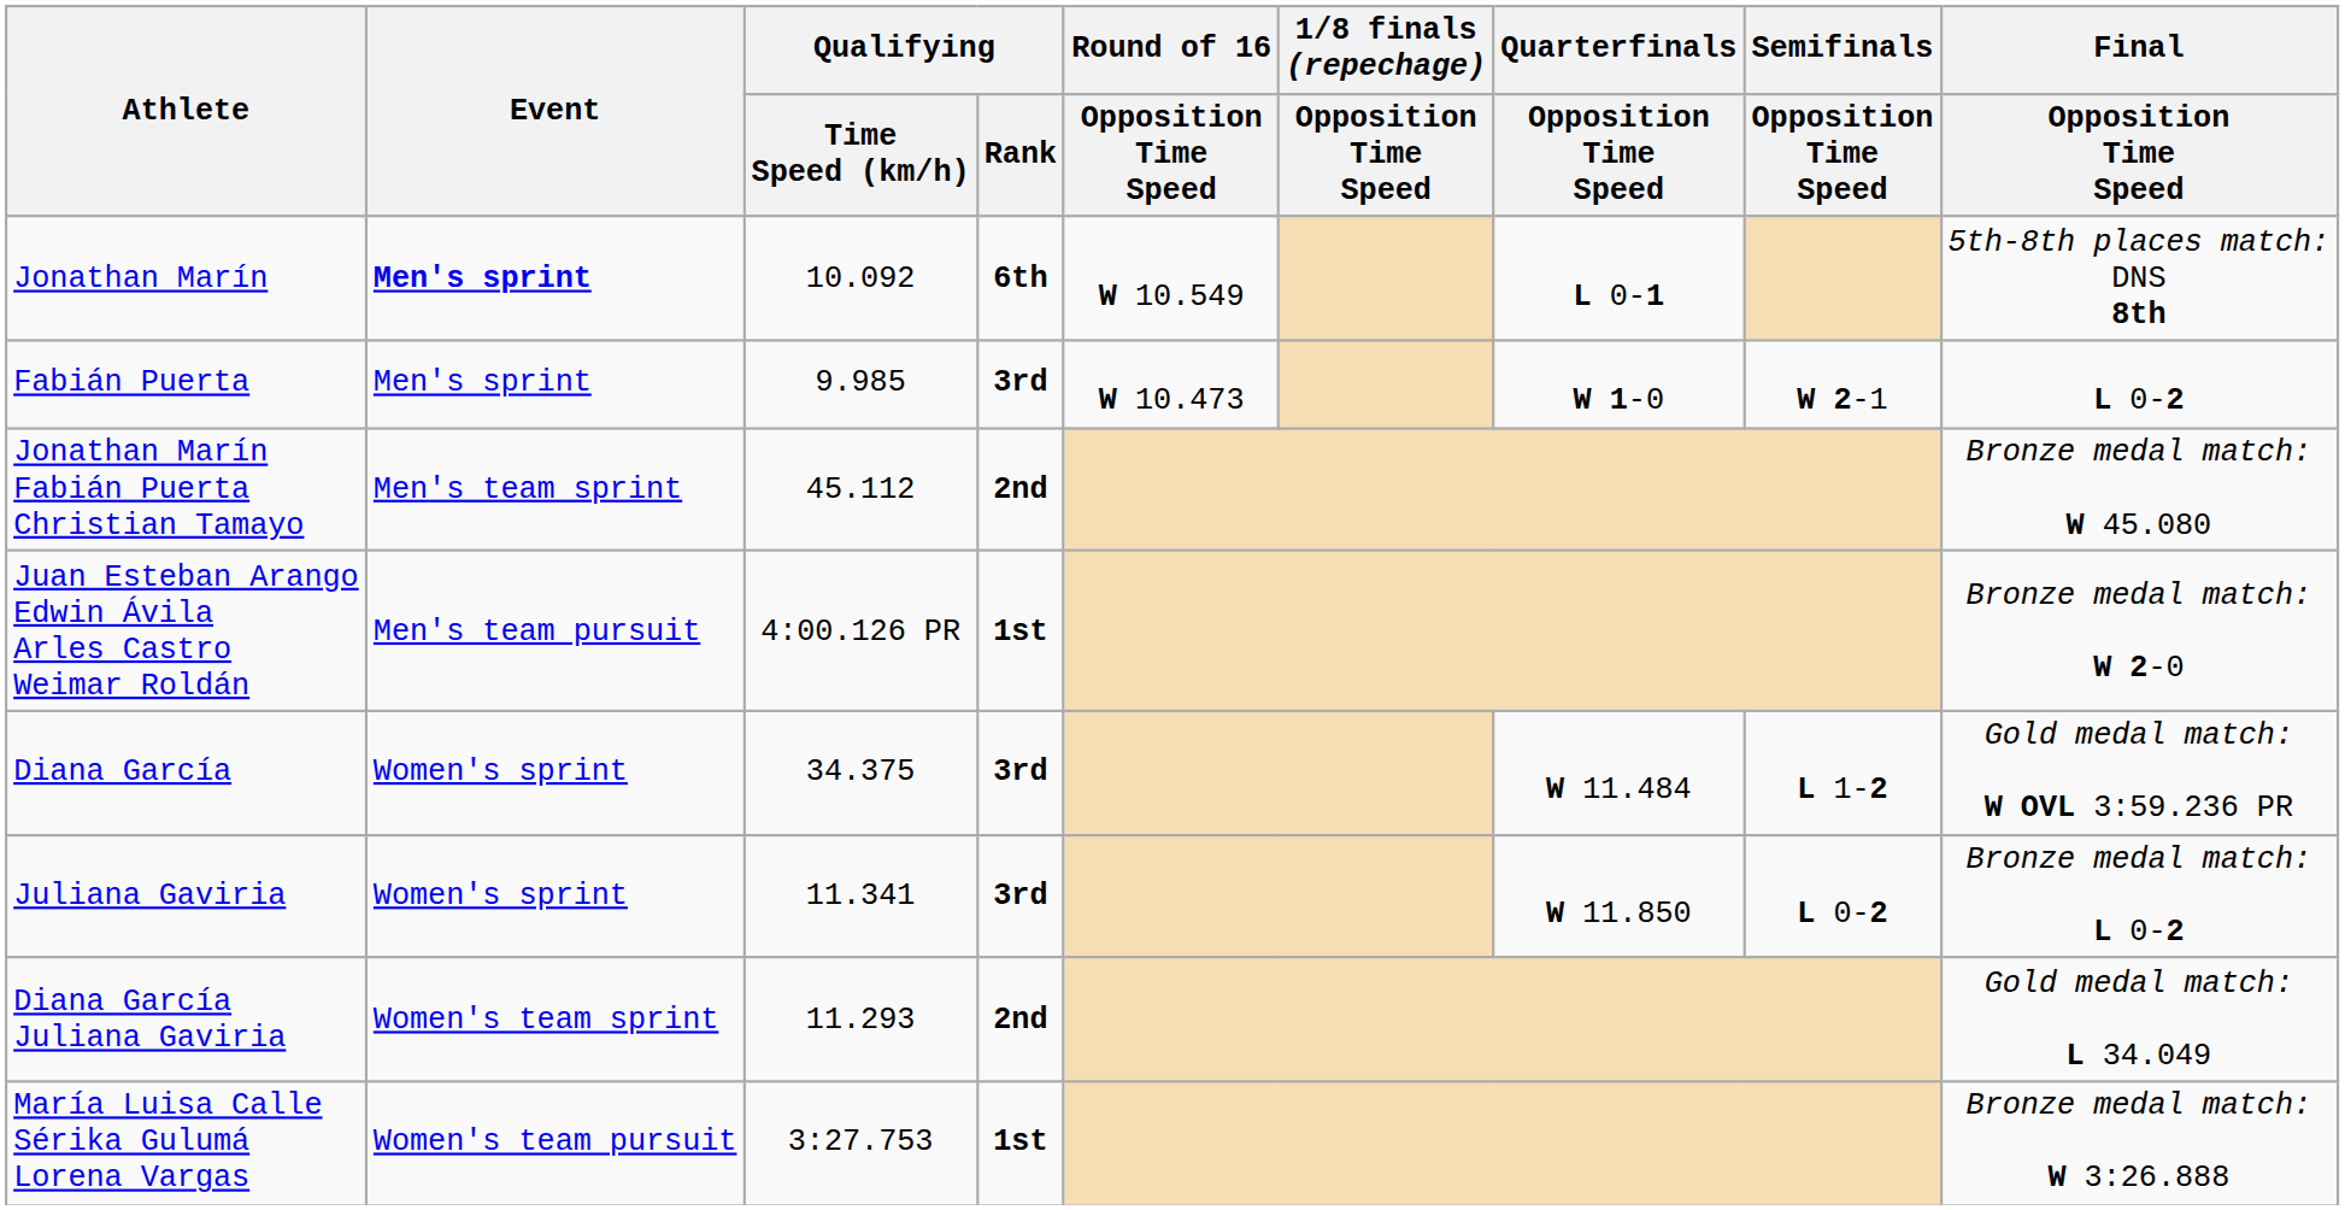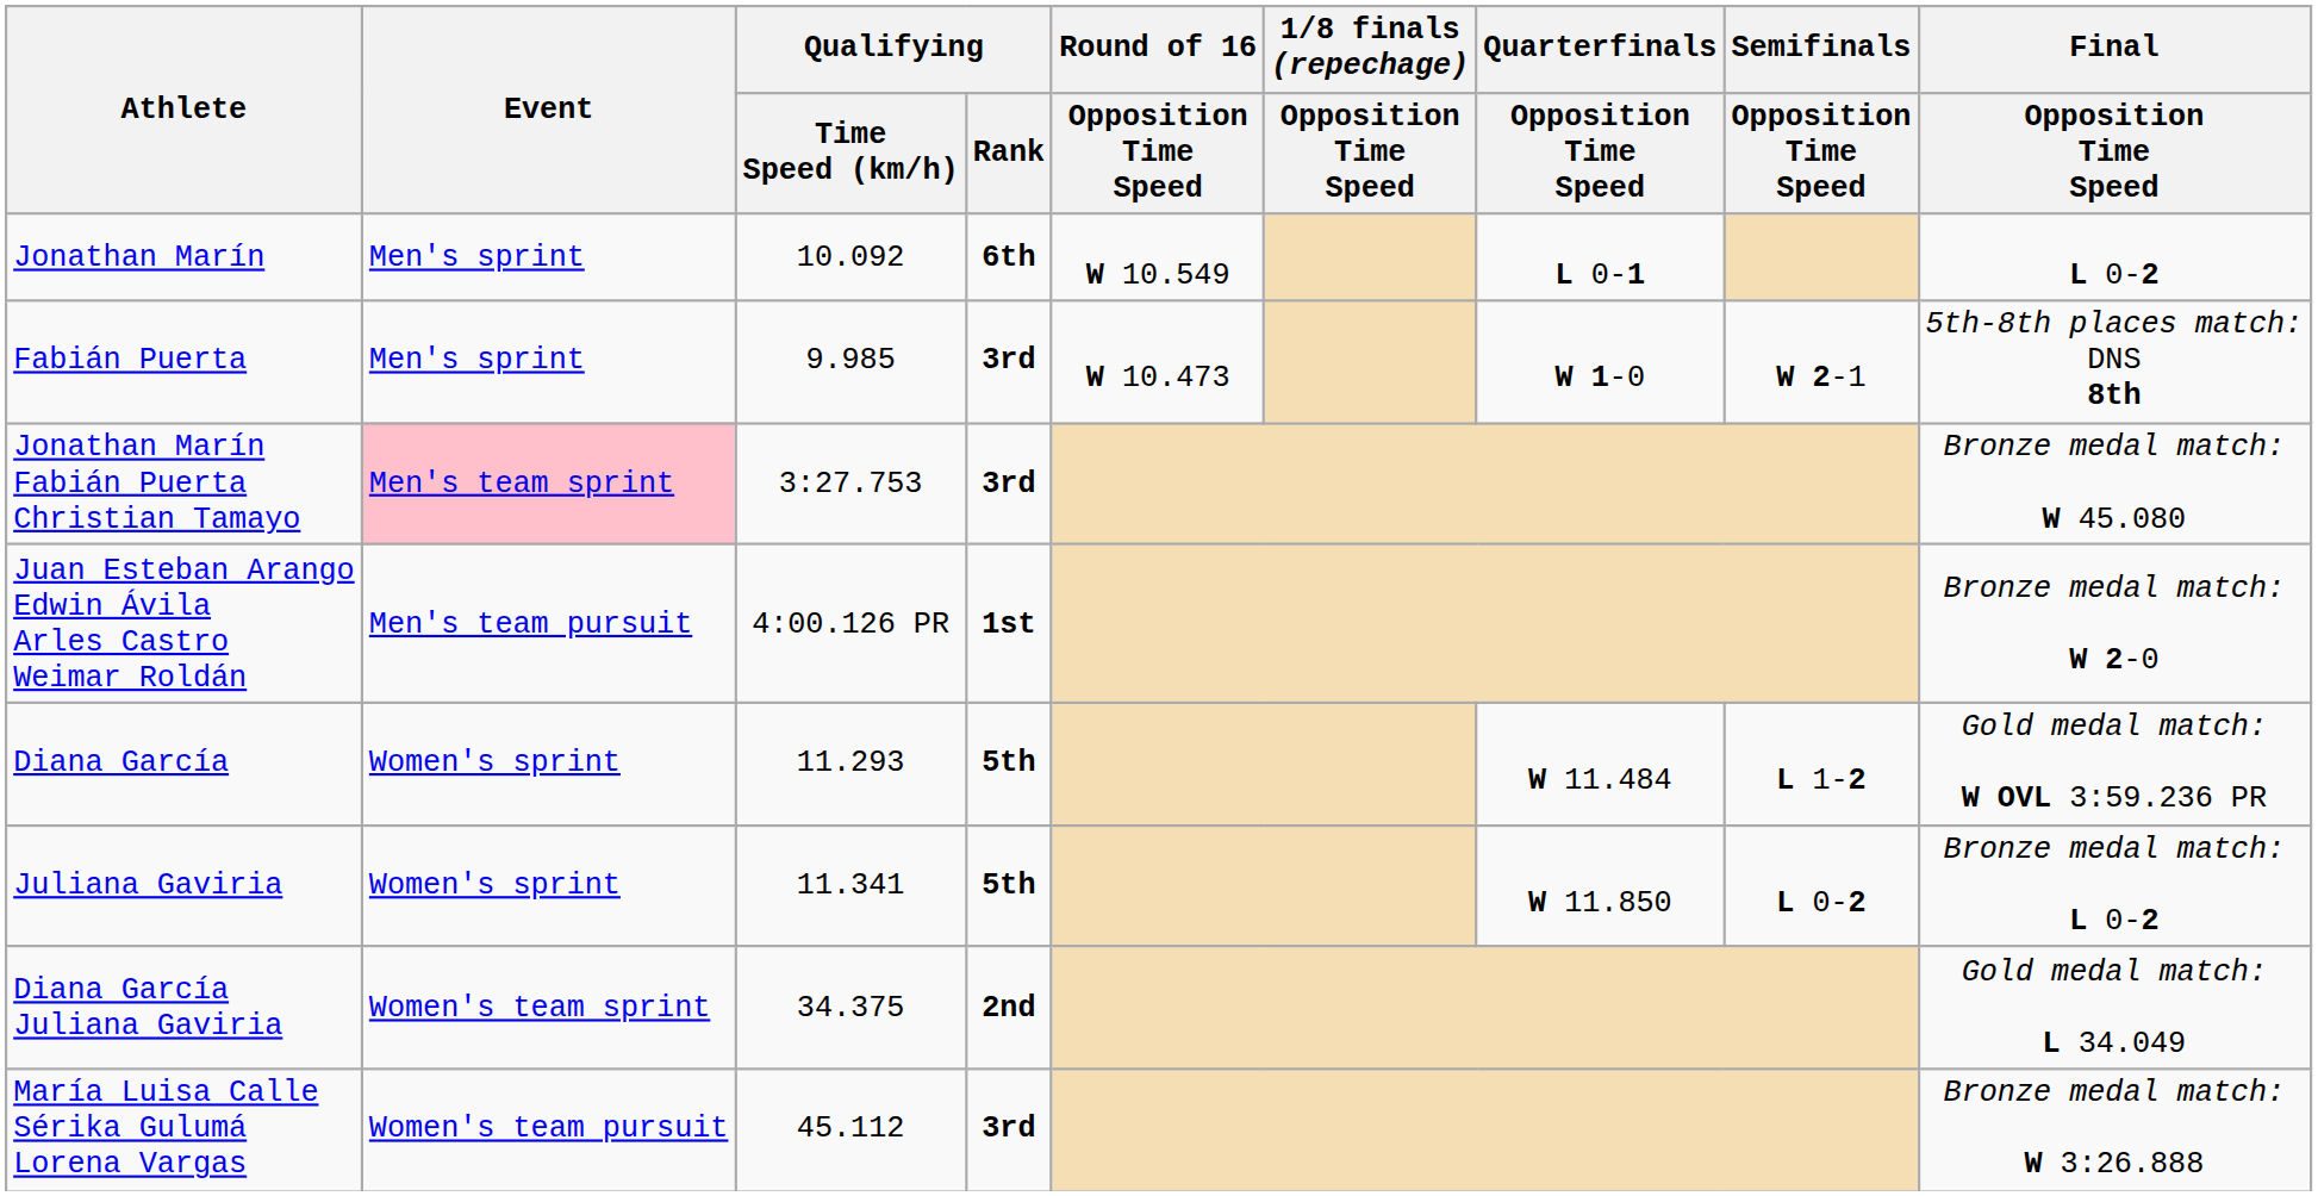 <table class="wikitable" border="1" style="font-size:90%">
 <tr>
 <th rowspan=2>Athlete</th>
 <th rowspan=2>Event</th>
 <th colspan=2>Qualifying</th>
 <th>Round of 16</th>
 <th>1/8 finals<br><em>(repechage)</em></th>
 <th>Quarterfinals</th>
 <th>Semifinals</th>
 <th>Final</th>
 </tr>
 <tr>
 <th>Time<br>Speed (km/h)</th>
 <th>Rank</th>
 <th>Opposition<br>Time<br>Speed</th>
 <th>Opposition<br>Time<br>Speed</th>
 <th>Opposition<br>Time<br>Speed</th>
 <th>Opposition<br>Time<br>Speed</th>
 <th>Opposition<br>Time<br>Speed</th>
 </tr>
 <tr>
 <td><a href='#'>Jonathan Marín</a></td>
-<td><strong><a href='#'>Men's sprint</a></strong></td>
+<td><a href='#'>Men's sprint</a></td>
 <td align=center>10.092</td>
 <td align=center><strong>6th</strong></td>
 <td align=center><br><strong>W</strong> 10.549</td>
 <td align=center bgcolor=wheat></td>
 <td align=center><br><strong>L</strong> 0-<strong>1</strong></td>
 <td align=center bgcolor=wheat></td>
-<td align=center><em>5th-8th places match:</em><br>DNS<br><strong>8th</strong></td>
+<td align=center><br><strong>L</strong> 0-<strong>2</strong><br></td>
 </tr>
 <tr>
 <td><a href='#'>Fabián Puerta</a></td>
 <td><a href='#'>Men's sprint</a></td>
 <td align=center>9.985</td>
 <td align=center><strong>3rd</strong></td>
 <td align=center><br><strong>W</strong> 10.473</td>
 <td align=center bgcolor=wheat></td>
 <td align=center><br><strong>W</strong> <strong>1</strong>-0</td>
 <td align=center><br><strong>W</strong> <strong>2</strong>-1</td>
-<td align=center><br><strong>L</strong> 0-<strong>2</strong><br></td>
+<td align=center><em>5th-8th places match:</em><br>DNS<br><strong>8th</strong></td>
 </tr>
 <tr>
 <td><a href='#'>Jonathan Marín</a><br><a href='#'>Fabián Puerta</a><br><a href='#'>Christian Tamayo</a></td>
-<td><a href='#'>Men's team sprint</a></td>
-<td align=center>45.112</td>
-<td align=center><strong>2nd</strong></td>
+<td style="background: pink;"><a href='#'>Men's team sprint</a></td>
+<td align=center>3:27.753</td>
+<td align=center><strong>3rd</strong></td>
 <td colspan=4 bgcolor=wheat></td>
 <td align=center><em>Bronze medal match:</em><br><br><strong>W</strong> 45.080<br></td>
 </tr>
 <tr>
 <td><a href='#'>Juan Esteban Arango</a><br><a href='#'>Edwin Ávila</a><br><a href='#'>Arles Castro</a><br><a href='#'>Weimar Roldán</a></td>
 <td><a href='#'>Men's team pursuit</a></td>
 <td align=center>4:00.126 PR</td>
 <td align=center><strong>1st</strong></td>
 <td colspan=4 bgcolor=wheat></td>
 <td align=center><em>Bronze medal match:</em><br><br><strong>W</strong> <strong>2</strong>-0<br></td>
 </tr>
 <tr>
 <td><a href='#'>Diana García</a></td>
 <td><a href='#'>Women's sprint</a></td>
-<td align=center>34.375</td>
-<td align=center><strong>3rd</strong></td>
+<td align=center>11.293</td>
+<td align=center><strong>5th</strong></td>
 <td colspan=2 bgcolor=wheat></td>
 <td align=center><br><strong>W</strong> 11.484</td>
 <td align=center><br><strong>L</strong> 1-<strong>2</strong></td>
 <td align=center><em>Gold medal match:</em><br><br><strong>W</strong> <strong>OVL</strong> 3:59.236 PR<br></td>
 </tr>
 <tr>
 <td><a href='#'>Juliana Gaviria</a></td>
 <td><a href='#'>Women's sprint</a></td>
 <td align=center>11.341</td>
-<td align=center><strong>3rd</strong></td>
+<td align=center><strong>5th</strong></td>
 <td colspan=2 bgcolor=wheat></td>
 <td align=center><br><strong>W</strong> 11.850</td>
 <td align=center><br><strong>L</strong> 0-<strong>2</strong></td>
 <td align=center><em>Bronze medal match:</em><br><br><strong>L</strong> 0-<strong>2</strong></td>
 </tr>
 <tr>
 <td><a href='#'>Diana García</a><br><a href='#'>Juliana Gaviria</a></td>
 <td><a href='#'>Women's team sprint</a></td>
-<td align=center>11.293</td>
+<td align=center>34.375</td>
 <td align=center><strong>2nd</strong></td>
 <td colspan=4 bgcolor=wheat></td>
 <td align=center><em>Gold medal match:</em><br><br><strong>L</strong> 34.049<br></td>
 </tr>
 <tr>
 <td><a href='#'>María Luisa Calle</a><br><a href='#'>Sérika Gulumá</a><br><a href='#'>Lorena Vargas</a></td>
 <td><a href='#'>Women's team pursuit</a></td>
-<td align=center>3:27.753</td>
-<td align=center><strong>1st</strong></td>
+<td align=center>45.112</td>
+<td align=center><strong>3rd</strong></td>
 <td colspan=4 bgcolor=wheat></td>
 <td align=center><em>Bronze medal match:</em><br><br><strong>W</strong> 3:26.888<br></td>
 </tr>
 </table>
